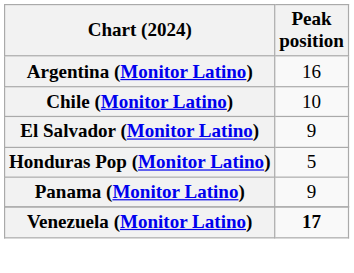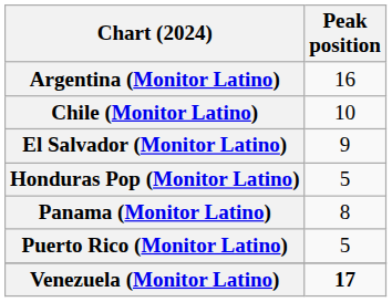 <table class="wikitable sortable plainrowheaders" style="text-align:center">
 <tr>
 <th scope="col">Chart (2024)</th>
 <th scope="col">Peak<br>position</th>
 </tr>
 <tr>
 <th scope="row">Argentina (<a href='#'>Monitor Latino</a>)</th>
 <td>16</td>
 </tr>
 <tr>
 <th scope="row">Chile (<a href='#'>Monitor Latino</a>)</th>
 <td>10</td>
 </tr>
 <tr>
 <th scope="row">El Salvador (<a href='#'>Monitor Latino</a>)</th>
 <td>9</td>
 </tr>
 <tr>
 <th scope="row">Honduras Pop (<a href='#'>Monitor Latino</a>)</th>
 <td>5</td>
 </tr>
 <tr>
 <th scope="row">Panama (<a href='#'>Monitor Latino</a>)</th>
-<td>9</td>
+<td>8</td>
+</tr>
+<tr>
+<th scope="row">Puerto Rico (<a href='#'>Monitor Latino</a>)</th>
+<td>5</td>
 </tr>
 <tr>
 </tr>
 <tr>
 </tr>
 <tr>
 </tr>
 <tr>
 </tr>
 <tr>
 <th scope="row">Venezuela (<a href='#'>Monitor Latino</a>)</th>
 <td><strong>17</strong></td>
 </tr>
 </table>
